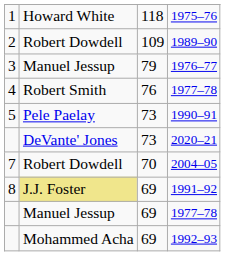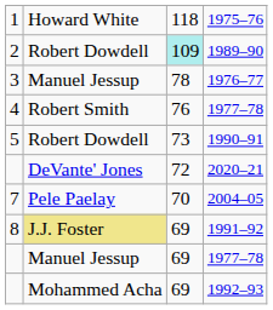 <table class="wikitable">
 <tr>
 </tr>
 <tr>
 <td>1</td>
 <td>Howard White</td>
 <td>118</td>
 <td style="font-size:85%;"><a href='#'>1975–76</a></td>
 </tr>
 <tr>
 <td>2</td>
 <td>Robert Dowdell</td>
-<td>109</td>
+<td style="background: paleturquoise;">109</td>
 <td style="font-size:85%;"><a href='#'>1989–90</a></td>
 </tr>
 <tr>
 <td>3</td>
 <td>Manuel Jessup</td>
-<td>79</td>
+<td>78</td>
 <td style="font-size:85%;"><a href='#'>1976–77</a></td>
 </tr>
 <tr>
 <td>4</td>
 <td>Robert Smith</td>
 <td>76</td>
 <td style="font-size:85%;"><a href='#'>1977–78</a></td>
 </tr>
 <tr>
 <td>5</td>
-<td><a href='#'>Pele Paelay</a></td>
+<td>Robert Dowdell</td>
 <td>73</td>
 <td style="font-size:85%;"><a href='#'>1990–91</a></td>
 </tr>
 <tr>
 <td></td>
 <td><a href='#'>DeVante' Jones</a></td>
-<td>73</td>
+<td>72</td>
 <td style="font-size:85%;"><a href='#'>2020–21</a></td>
 </tr>
 <tr>
 <td>7</td>
-<td>Robert Dowdell</td>
+<td><a href='#'>Pele Paelay</a></td>
 <td>70</td>
 <td style="font-size:85%;"><a href='#'>2004–05</a></td>
 </tr>
 <tr>
 <td>8</td>
 <td style="background: khaki;">J.J. Foster</td>
 <td>69</td>
 <td style="font-size:85%;"><a href='#'>1991–92</a></td>
 </tr>
 <tr>
 <td></td>
 <td>Manuel Jessup</td>
 <td>69</td>
 <td style="font-size:85%;"><a href='#'>1977–78</a></td>
 </tr>
 <tr>
 <td></td>
 <td>Mohammed Acha</td>
 <td>69</td>
 <td style="font-size:85%;"><a href='#'>1992–93</a></td>
 </tr>
 </table>
